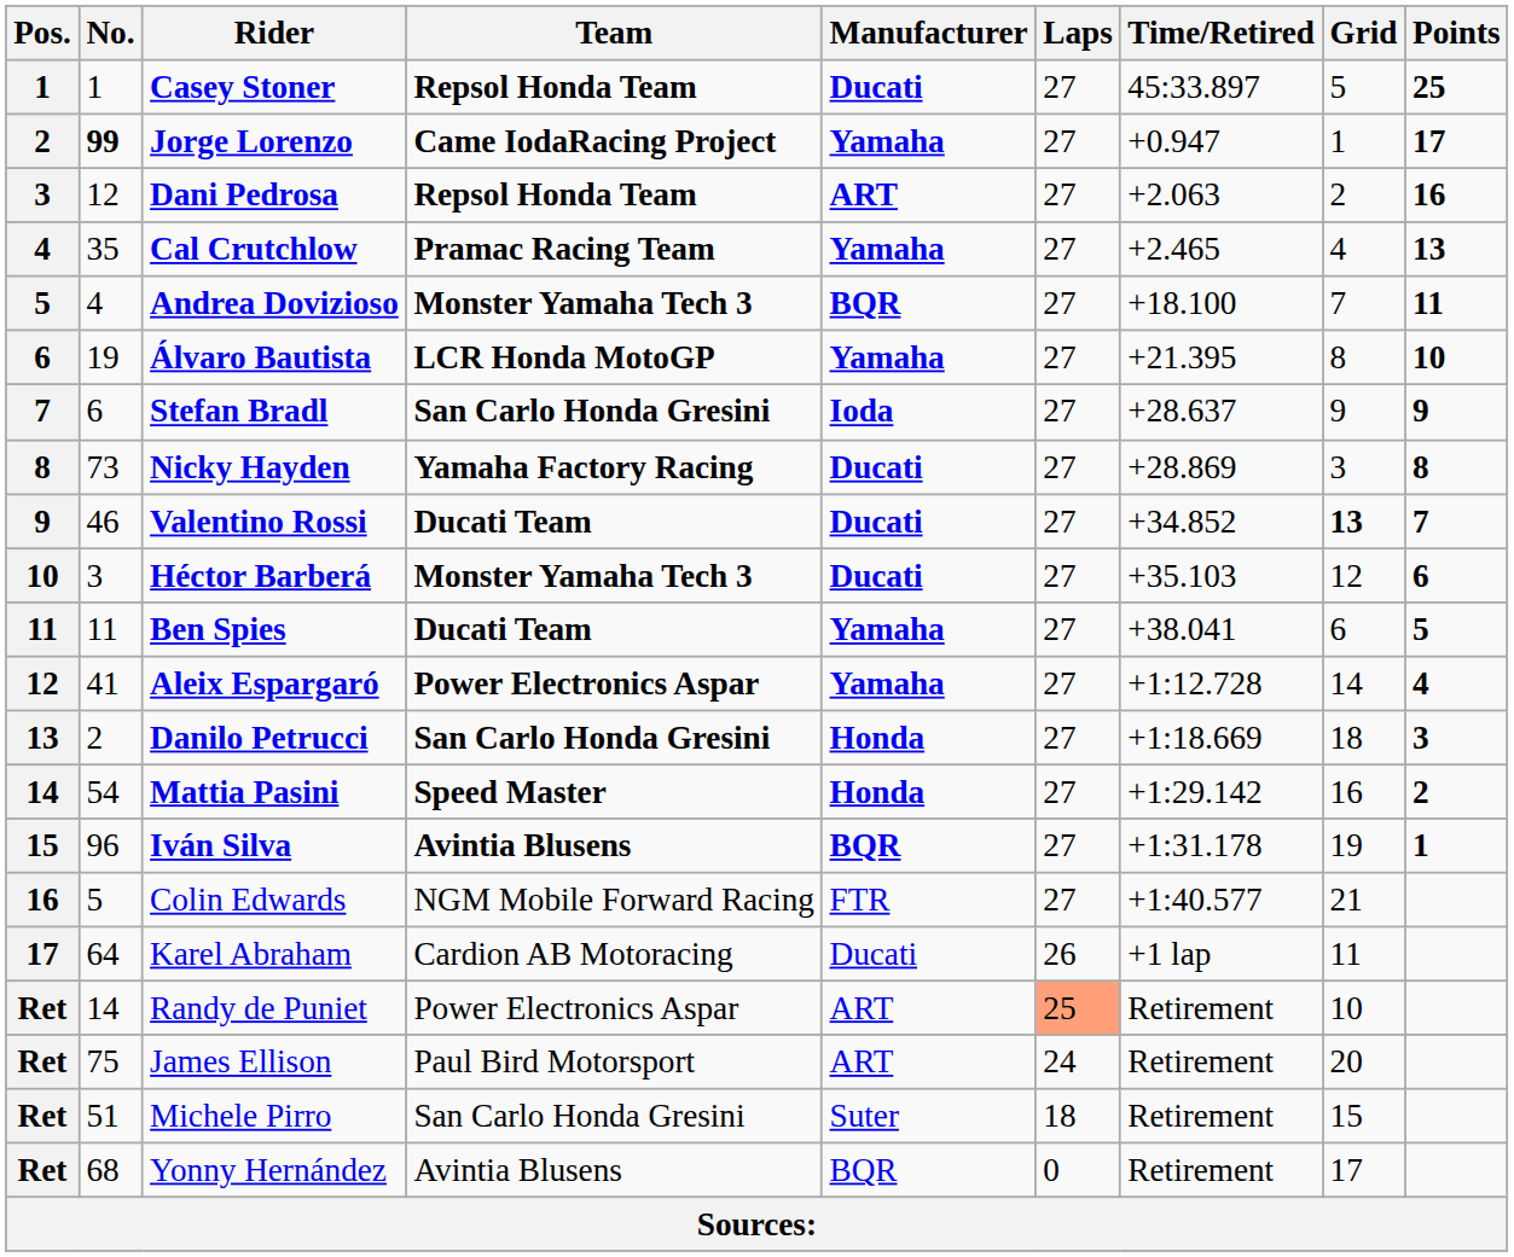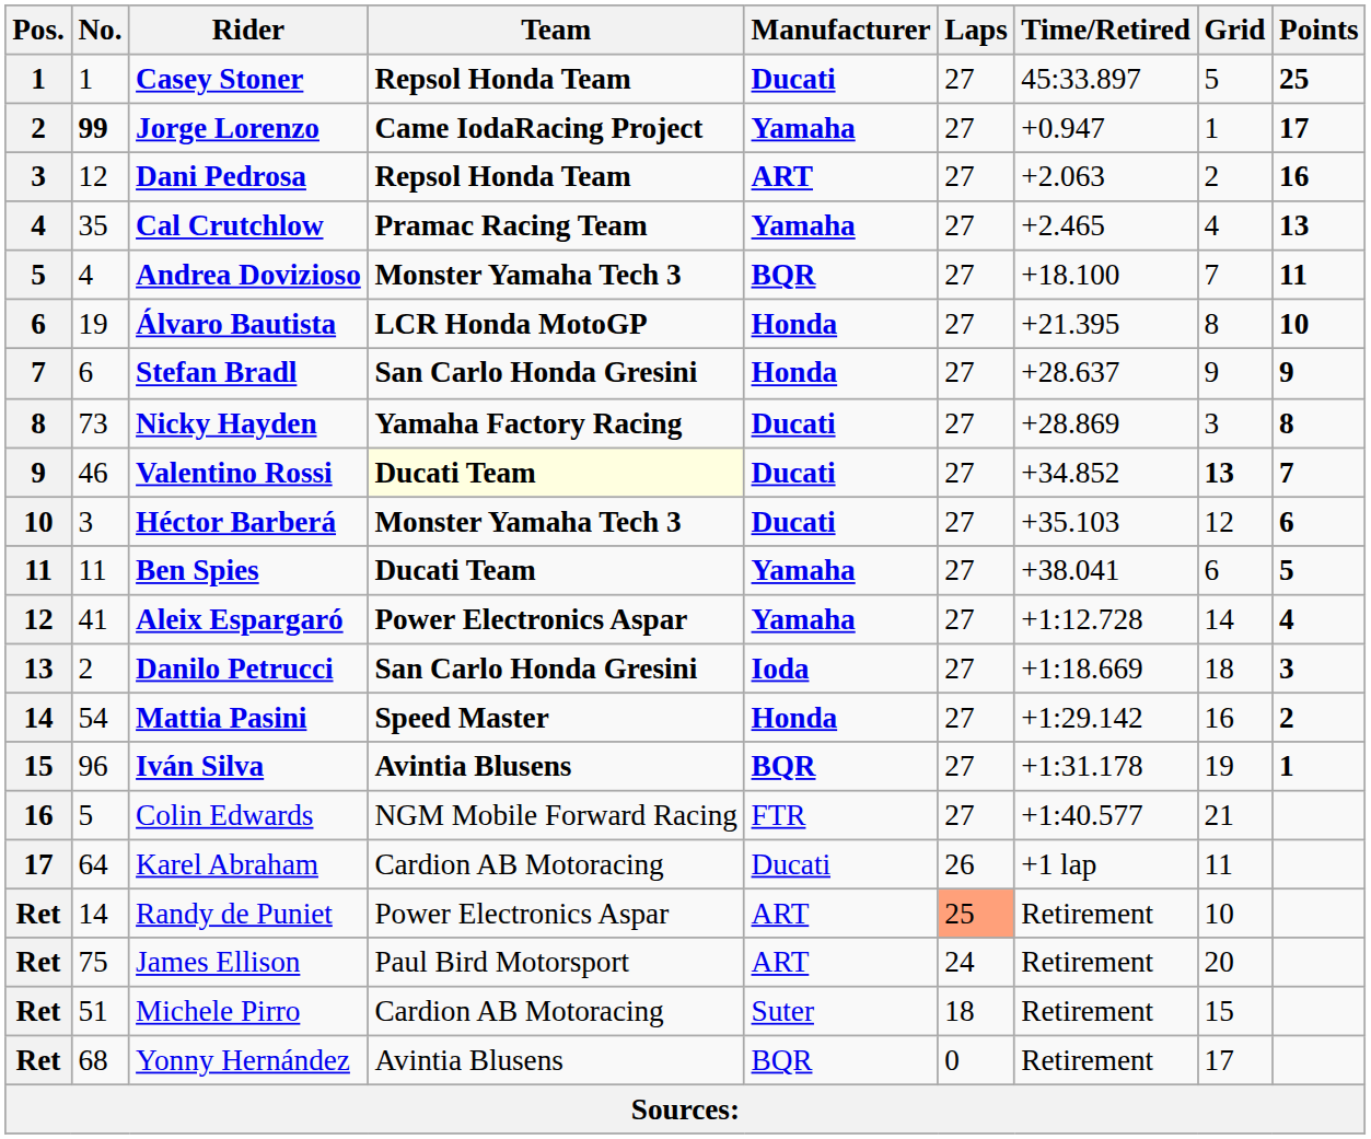 <table class="wikitable" style="font-size: 95%;">
 <tr>
 <th>Pos.</th>
 <th>No.</th>
 <th>Rider</th>
 <th>Team</th>
 <th>Manufacturer</th>
 <th>Laps</th>
 <th>Time/Retired</th>
 <th>Grid</th>
 <th>Points</th>
 </tr>
 <tr>
 <th>1</th>
 <td>1</td>
 <td> <strong><a href='#'>Casey Stoner</a></strong></td>
 <td><strong>Repsol Honda Team</strong></td>
 <td><strong><a href='#'>Ducati</a></strong></td>
 <td>27</td>
 <td>45:33.897</td>
 <td>5</td>
 <td><strong>25</strong></td>
 </tr>
 <tr>
 <th>2</th>
 <td><strong>99</strong></td>
 <td> <strong><a href='#'>Jorge Lorenzo</a></strong></td>
 <td><strong>Came IodaRacing Project</strong></td>
 <td><strong><a href='#'>Yamaha</a></strong></td>
 <td>27</td>
 <td>+0.947</td>
 <td>1</td>
 <td><strong>17</strong></td>
 </tr>
 <tr>
 <th>3</th>
 <td>12</td>
 <td> <strong><a href='#'>Dani Pedrosa</a></strong></td>
 <td><strong>Repsol Honda Team</strong></td>
 <td><strong><a href='#'>ART</a></strong></td>
 <td>27</td>
 <td>+2.063</td>
 <td>2</td>
 <td><strong>16</strong></td>
 </tr>
 <tr>
 <th>4</th>
 <td>35</td>
 <td> <strong><a href='#'>Cal Crutchlow</a></strong></td>
 <td><strong>Pramac Racing Team</strong></td>
 <td><strong><a href='#'>Yamaha</a></strong></td>
 <td>27</td>
 <td>+2.465</td>
 <td>4</td>
 <td><strong>13</strong></td>
 </tr>
 <tr>
 <th>5</th>
 <td>4</td>
 <td> <strong><a href='#'>Andrea Dovizioso</a></strong></td>
 <td><strong>Monster Yamaha Tech 3</strong></td>
 <td><strong><a href='#'>BQR</a></strong></td>
 <td>27</td>
 <td>+18.100</td>
 <td>7</td>
 <td><strong>11</strong></td>
 </tr>
 <tr>
 <th>6</th>
 <td>19</td>
 <td> <strong><a href='#'>Álvaro Bautista</a></strong></td>
 <td><strong>LCR Honda MotoGP</strong></td>
-<td><strong><a href='#'>Yamaha</a></strong></td>
+<td><strong><a href='#'>Honda</a></strong></td>
 <td>27</td>
 <td>+21.395</td>
 <td>8</td>
 <td><strong>10</strong></td>
 </tr>
 <tr>
 <th>7</th>
 <td>6</td>
 <td> <strong><a href='#'>Stefan Bradl</a></strong></td>
 <td><strong>San Carlo Honda Gresini</strong></td>
-<td><strong><a href='#'>Ioda</a></strong></td>
+<td><strong><a href='#'>Honda</a></strong></td>
 <td>27</td>
 <td>+28.637</td>
 <td>9</td>
 <td><strong>9</strong></td>
 </tr>
 <tr>
 <th>8</th>
 <td>73</td>
 <td> <strong><a href='#'>Nicky Hayden</a></strong></td>
 <td><strong>Yamaha Factory Racing</strong></td>
 <td><strong><a href='#'>Ducati</a></strong></td>
 <td>27</td>
 <td>+28.869</td>
 <td>3</td>
 <td><strong>8</strong></td>
 </tr>
 <tr>
 <th>9</th>
 <td>46</td>
 <td> <strong><a href='#'>Valentino Rossi</a></strong></td>
-<td><strong>Ducati Team</strong></td>
+<td style="background: lightyellow;"><strong>Ducati Team</strong></td>
 <td><strong><a href='#'>Ducati</a></strong></td>
 <td>27</td>
 <td>+34.852</td>
 <td><strong>13</strong></td>
 <td><strong>7</strong></td>
 </tr>
 <tr>
 <th>10</th>
 <td>3</td>
 <td> <strong><a href='#'>Héctor Barberá</a></strong></td>
 <td><strong>Monster Yamaha Tech 3</strong></td>
 <td><strong><a href='#'>Ducati</a></strong></td>
 <td>27</td>
 <td>+35.103</td>
 <td>12</td>
 <td><strong>6</strong></td>
 </tr>
 <tr>
 <th>11</th>
 <td>11</td>
 <td> <strong><a href='#'>Ben Spies</a></strong></td>
 <td><strong>Ducati Team</strong></td>
 <td><strong><a href='#'>Yamaha</a></strong></td>
 <td>27</td>
 <td>+38.041</td>
 <td>6</td>
 <td><strong>5</strong></td>
 </tr>
 <tr>
 <th>12</th>
 <td>41</td>
 <td> <strong><a href='#'>Aleix Espargaró</a></strong></td>
 <td><strong>Power Electronics Aspar</strong></td>
 <td><strong><a href='#'>Yamaha</a></strong></td>
 <td>27</td>
 <td>+1:12.728</td>
 <td>14</td>
 <td><strong>4</strong></td>
 </tr>
 <tr>
 <th>13</th>
 <td>2</td>
 <td> <strong><a href='#'>Danilo Petrucci</a></strong></td>
 <td><strong>San Carlo Honda Gresini</strong></td>
-<td><strong><a href='#'>Honda</a></strong></td>
+<td><strong><a href='#'>Ioda</a></strong></td>
 <td>27</td>
 <td>+1:18.669</td>
 <td>18</td>
 <td><strong>3</strong></td>
 </tr>
 <tr>
 <th>14</th>
 <td>54</td>
 <td> <strong><a href='#'>Mattia Pasini</a></strong></td>
 <td><strong>Speed Master</strong></td>
 <td><strong><a href='#'>Honda</a></strong></td>
 <td>27</td>
 <td>+1:29.142</td>
 <td>16</td>
 <td><strong>2</strong></td>
 </tr>
 <tr>
 <th>15</th>
 <td>96</td>
 <td> <strong><a href='#'>Iván Silva</a></strong></td>
 <td><strong>Avintia Blusens</strong></td>
 <td><strong><a href='#'>BQR</a></strong></td>
 <td>27</td>
 <td>+1:31.178</td>
 <td>19</td>
 <td><strong>1</strong></td>
 </tr>
 <tr>
 <th>16</th>
 <td>5</td>
 <td> <a href='#'>Colin Edwards</a></td>
 <td>NGM Mobile Forward Racing</td>
 <td><a href='#'>FTR</a></td>
 <td>27</td>
 <td>+1:40.577</td>
 <td>21</td>
 <td></td>
 </tr>
 <tr>
 <th>17</th>
 <td>64</td>
 <td> <a href='#'>Karel Abraham</a></td>
 <td>Cardion AB Motoracing</td>
 <td><a href='#'>Ducati</a></td>
 <td>26</td>
 <td>+1 lap</td>
 <td>11</td>
 <td></td>
 </tr>
 <tr>
 <th>Ret</th>
 <td>14</td>
 <td> <a href='#'>Randy de Puniet</a></td>
 <td>Power Electronics Aspar</td>
 <td><a href='#'>ART</a></td>
 <td style="background: lightsalmon;">25</td>
 <td>Retirement</td>
 <td>10</td>
 <td></td>
 </tr>
 <tr>
 <th>Ret</th>
 <td>75</td>
 <td> <a href='#'>James Ellison</a></td>
 <td>Paul Bird Motorsport</td>
 <td><a href='#'>ART</a></td>
 <td>24</td>
 <td>Retirement</td>
 <td>20</td>
 <td></td>
 </tr>
 <tr>
 <th>Ret</th>
 <td>51</td>
 <td> <a href='#'>Michele Pirro</a></td>
-<td>San Carlo Honda Gresini</td>
+<td>Cardion AB Motoracing</td>
 <td><a href='#'>Suter</a></td>
 <td>18</td>
 <td>Retirement</td>
 <td>15</td>
 <td></td>
 </tr>
 <tr>
 <th>Ret</th>
 <td>68</td>
 <td> <a href='#'>Yonny Hernández</a></td>
 <td>Avintia Blusens</td>
 <td><a href='#'>BQR</a></td>
 <td>0</td>
 <td>Retirement</td>
 <td>17</td>
 <td></td>
 </tr>
 <tr>
 <th colspan=9>Sources: </th>
 </tr>
 </table>
